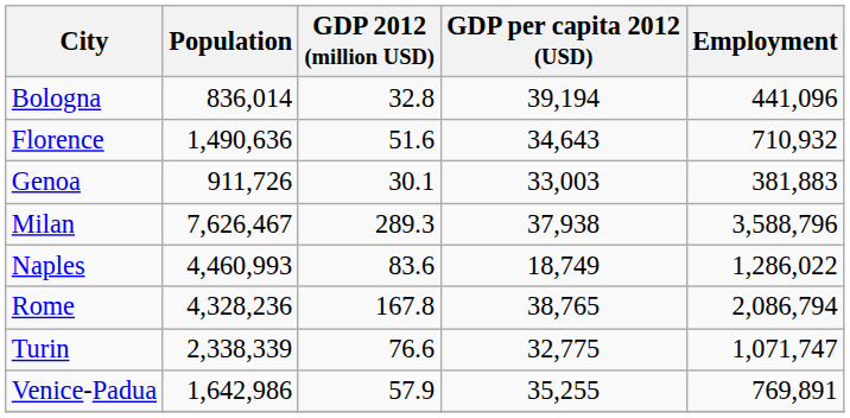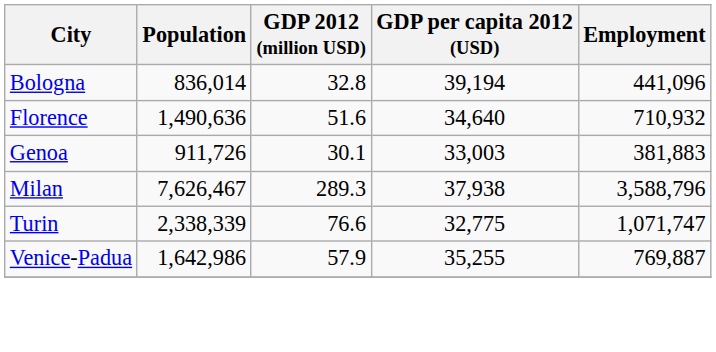 <table class="wikitable sortable" style="text-align:left;">
 <tr style="font-size:100%; text-align:center;">
 <th align=center>City</th>
 <th align=center>Population</th>
 <th align=center>GDP 2012<br><small>(million USD)</small></th>
 <th align=center>GDP per capita 2012<br><small>(USD)</small></th>
 <th align=center>Employment</th>
 </tr>
 <tr>
 <td><a href='#'>Bologna</a></td>
 <td align=right>836,014</td>
 <td align=right>32.8</td>
 <td align=center>39,194</td>
 <td align=right>441,096</td>
 </tr>
 <tr>
 <td><a href='#'>Florence</a></td>
 <td align=right>1,490,636</td>
 <td align=right>51.6</td>
-<td align=center>34,643</td>
+<td align=center>34,640</td>
 <td align=right>710,932</td>
 </tr>
 <tr>
 <td><a href='#'>Genoa</a></td>
 <td align=right>911,726</td>
 <td align=right>30.1</td>
 <td align=center>33,003</td>
 <td align=right>381,883</td>
 </tr>
 <tr>
 <td><a href='#'>Milan</a></td>
 <td align=right>7,626,467</td>
 <td align=right>289.3</td>
 <td align=center>37,938</td>
 <td align=right>3,588,796</td>
 </tr>
 <tr>
-<td><a href='#'>Naples</a></td>
-<td align=right>4,460,993</td>
-<td align=right>83.6</td>
-<td align=center>18,749</td>
-<td align=right>1,286,022</td>
-</tr>
-<tr>
-<td><a href='#'>Rome</a></td>
-<td align=right>4,328,236</td>
-<td align=right>167.8</td>
-<td align=center>38,765</td>
-<td align=right>2,086,794</td>
-</tr>
-<tr>
 <td><a href='#'>Turin</a></td>
 <td align=right>2,338,339</td>
 <td align=right>76.6</td>
 <td align=center>32,775</td>
 <td align=right>1,071,747</td>
 </tr>
 <tr>
 <td><a href='#'>Venice</a>-<a href='#'>Padua</a></td>
 <td align=right>1,642,986</td>
 <td align=right>57.9</td>
 <td align=center>35,255</td>
-<td align=right>769,891</td>
+<td align=right>769,887</td>
 </tr>
 <tr>
 </tr>
 </table>
